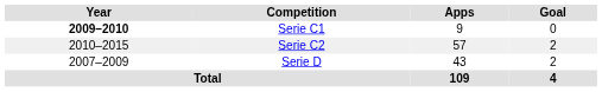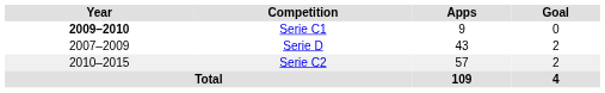 <table border="0" cellpadding="2" cellspacing="0" style="width:50%;">
 <tr style="text-align:center; background:#e0e0e0;">
 <th>Year</th>
 <th>Competition</th>
 <th>Apps</th>
 <th>Goal</th>
 </tr>
 <tr style="text-align:center;">
 <td><strong>2009–2010</strong></td>
 <td><a href='#'>Serie C1</a></td>
 <td>9</td>
 <td>0</td>
 </tr>
+<tr style="text-align:center;">
+<td>2007–2009</td>
+<td><a href='#'>Serie D</a></td>
+<td>43</td>
+<td>2</td>
+</tr>
 <tr style="text-align:center; background:#f0f0f0;">
 <td>2010–2015</td>
 <td><a href='#'>Serie C2</a></td>
 <td>57</td>
-<td>2</td>
-</tr>
-<tr style="text-align:center;">
-<td>2007–2009</td>
-<td><a href='#'>Serie D</a></td>
-<td>43</td>
 <td>2</td>
 </tr>
 <tr style="text-align:center; background:#e0e0e0;">
 <th colspan="2">Total</th>
 <th style="text-align:center;">109</th>
 <th style="text-align:center;">4</th>
 </tr>
 </table>
